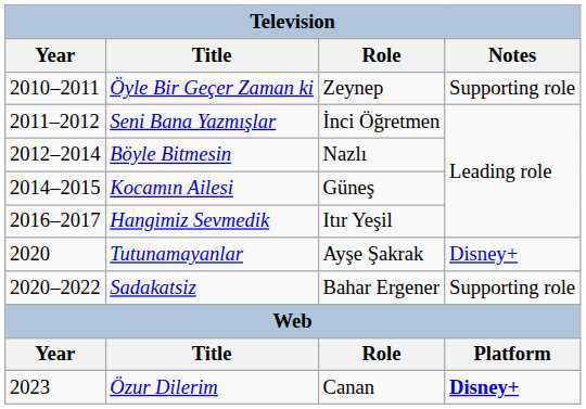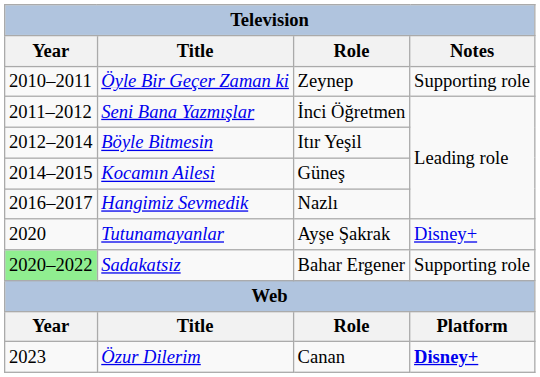 <table class="wikitable" style="font-size:90%">
 <tr>
 <th colspan="4" style="background:LightSteelBlue">Television</th>
 </tr>
 <tr>
 <th>Year</th>
 <th>Title</th>
 <th>Role</th>
 <th>Notes</th>
 </tr>
 <tr>
 <td>2010–2011</td>
 <td><em><a href='#'>Öyle Bir Geçer Zaman ki</a></em></td>
 <td>Zeynep</td>
 <td>Supporting role</td>
 </tr>
 <tr>
 <td>2011–2012</td>
 <td><em><a href='#'>Seni Bana Yazmışlar</a></em></td>
 <td>İnci Öğretmen</td>
 <td rowspan="4">Leading role</td>
 </tr>
 <tr>
 <td>2012–2014</td>
 <td><em><a href='#'>Böyle Bitmesin</a></em></td>
-<td>Nazlı</td>
+<td>Itır Yeşil</td>
 </tr>
 <tr>
 <td>2014–2015</td>
 <td><em><a href='#'>Kocamın Ailesi</a></em></td>
 <td>Güneş</td>
 </tr>
 <tr>
 <td>2016–2017</td>
 <td><em><a href='#'>Hangimiz Sevmedik</a></em></td>
-<td>Itır Yeşil</td>
+<td>Nazlı</td>
 </tr>
 <tr>
 <td>2020</td>
 <td><em><a href='#'>Tutunamayanlar</a></em></td>
 <td>Ayşe Şakrak</td>
 <td><a href='#'>Disney+</a></td>
 </tr>
 <tr>
-<td>2020–2022</td>
+<td style="background: lightgreen;">2020–2022</td>
 <td><em><a href='#'>Sadakatsiz</a></em></td>
 <td>Bahar Ergener</td>
 <td>Supporting role</td>
 </tr>
 <tr>
 <th colspan="4" style="background:LightSteelBlue">Web</th>
 </tr>
 <tr>
 <th>Year</th>
 <th>Title</th>
 <th>Role</th>
 <th>Platform</th>
 </tr>
 <tr>
 <td>2023</td>
 <td><em><a href='#'>Özur Dilerim</a></em></td>
 <td>Canan</td>
 <td><strong><a href='#'>Disney+</a></strong></td>
 </tr>
 </table>
